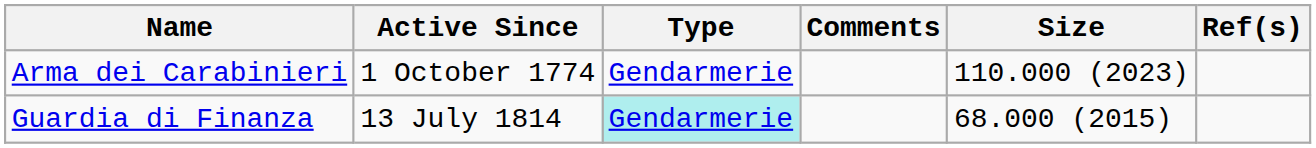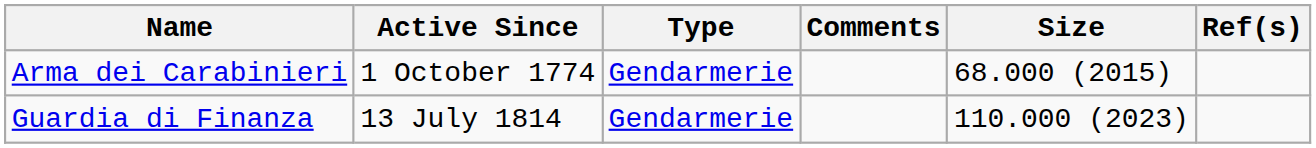 <table class="wikitable plainrowheaders">
 <tr>
 <th scope="col">Name</th>
 <th scope="col">Active Since</th>
 <th scope="col">Type</th>
 <th scope="col">Comments</th>
 <th scope="col">Size</th>
 <th scope="col">Ref(s)</th>
 </tr>
 <tr>
 <td><a href='#'>Arma dei Carabinieri</a></td>
 <td>1 October 1774</td>
 <td><a href='#'>Gendarmerie</a></td>
 <td></td>
-<td>110.000 (2023)</td>
+<td>68.000 (2015)</td>
 <td></td>
 </tr>
 <tr>
 <td><a href='#'>Guardia di Finanza</a></td>
 <td>13 July 1814</td>
-<td style="background: paleturquoise;"><a href='#'>Gendarmerie</a></td>
+<td><a href='#'>Gendarmerie</a></td>
 <td></td>
-<td>68.000 (2015)</td>
+<td>110.000 (2023)</td>
 <td></td>
 </tr>
 </table>
